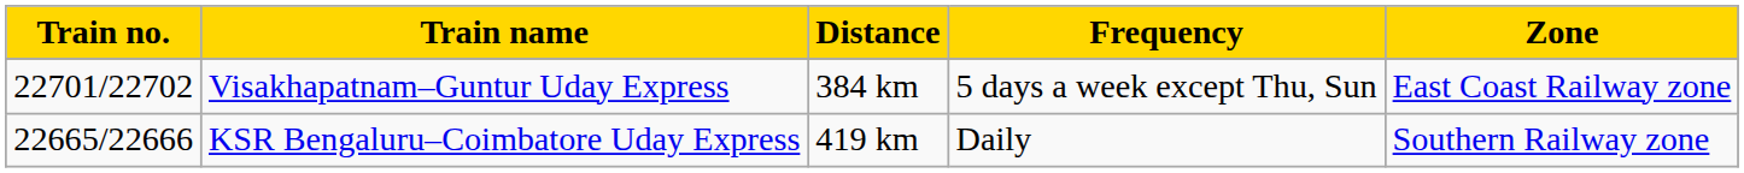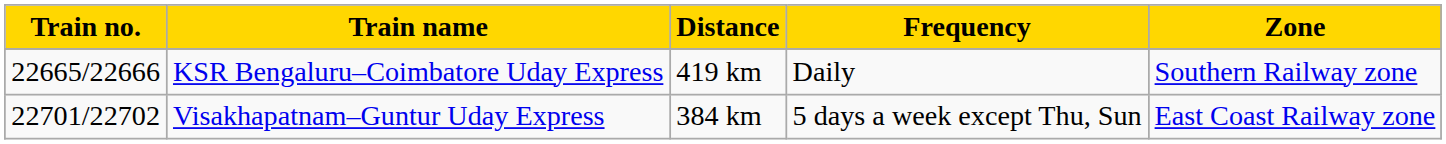 <table class="wikitable sortable">
 <tr>
 <th style="background-color:gold;">Train no.</th>
 <th style="background-color:gold;">Train name</th>
 <th style="background-color:gold;">Distance</th>
 <th style="background-color:gold;">Frequency</th>
 <th style="background-color:gold;">Zone</th>
 </tr>
 <tr>
 </tr>
 <tr>
+<td>22665/22666</td>
+<td><a href='#'>KSR Bengaluru–Coimbatore Uday Express</a></td>
+<td>419 km</td>
+<td>Daily</td>
+<td><a href='#'>Southern Railway zone</a></td>
+</tr>
+<tr>
 <td>22701/22702</td>
 <td><a href='#'>Visakhapatnam–Guntur Uday Express</a></td>
 <td>384 km</td>
 <td>5 days a week except Thu, Sun</td>
 <td><a href='#'>East Coast Railway zone</a></td>
 </tr>
-<tr>
-<td>22665/22666</td>
-<td><a href='#'>KSR Bengaluru–Coimbatore Uday Express</a></td>
-<td>419 km</td>
-<td>Daily</td>
-<td><a href='#'>Southern Railway zone</a></td>
-</tr>
 </table>
